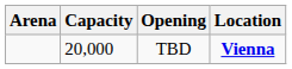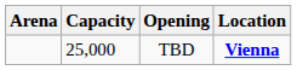 <table class="wikitable sortable" style="font-size:95%;">
 <tr>
 <th>Arena</th>
 <th>Capacity</th>
 <th>Opening</th>
 <th>Location</th>
 </tr>
 <tr>
 <td></td>
-<td>20,000</td>
+<td>25,000</td>
 <td align=center>TBD</td>
 <td align=center><strong><a href='#'>Vienna</a></strong></td>
 </tr>
 <tr>
 </tr>
 </table>
